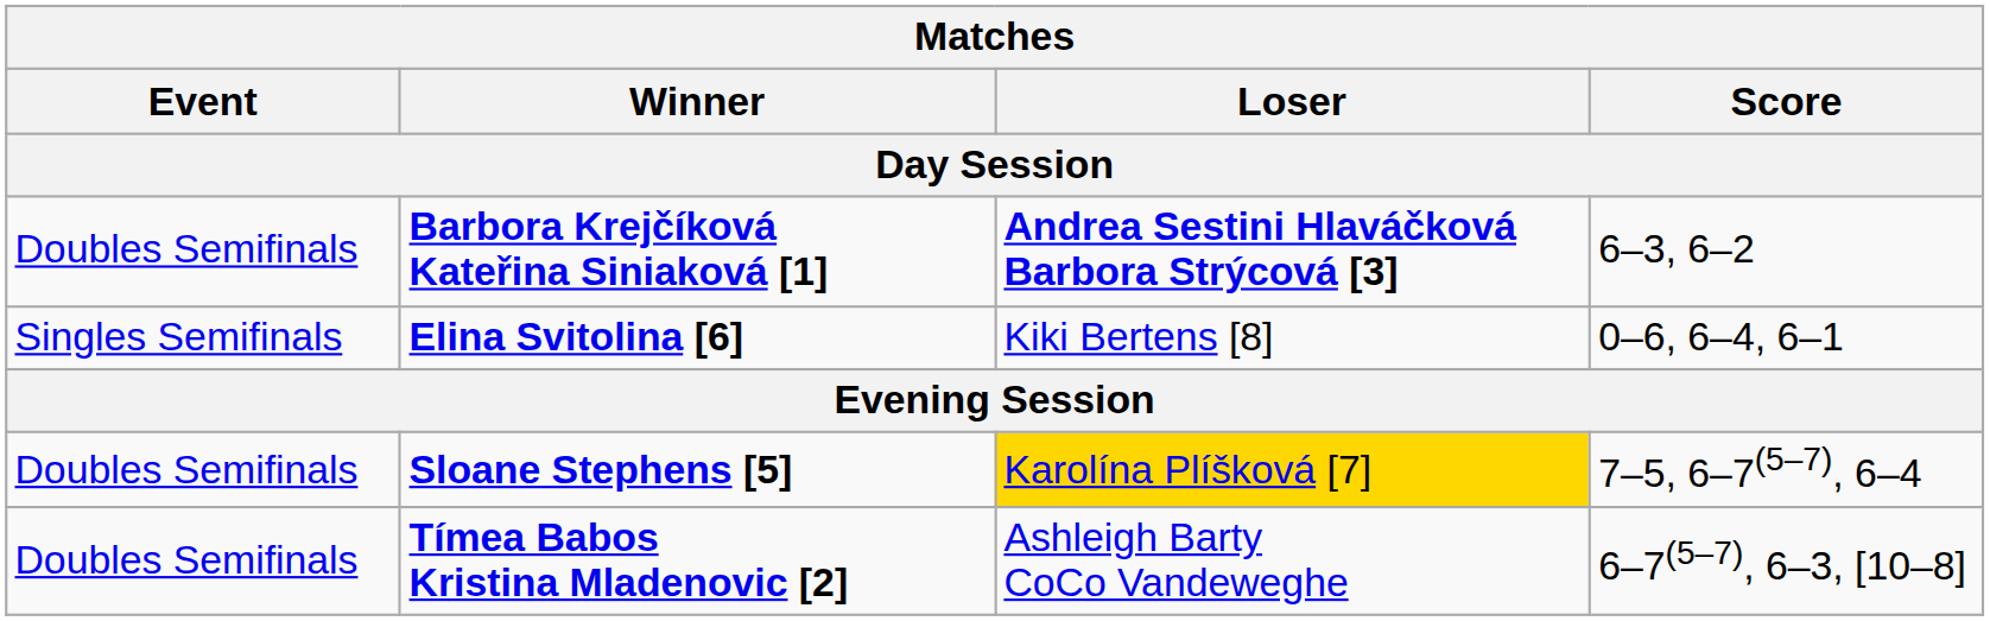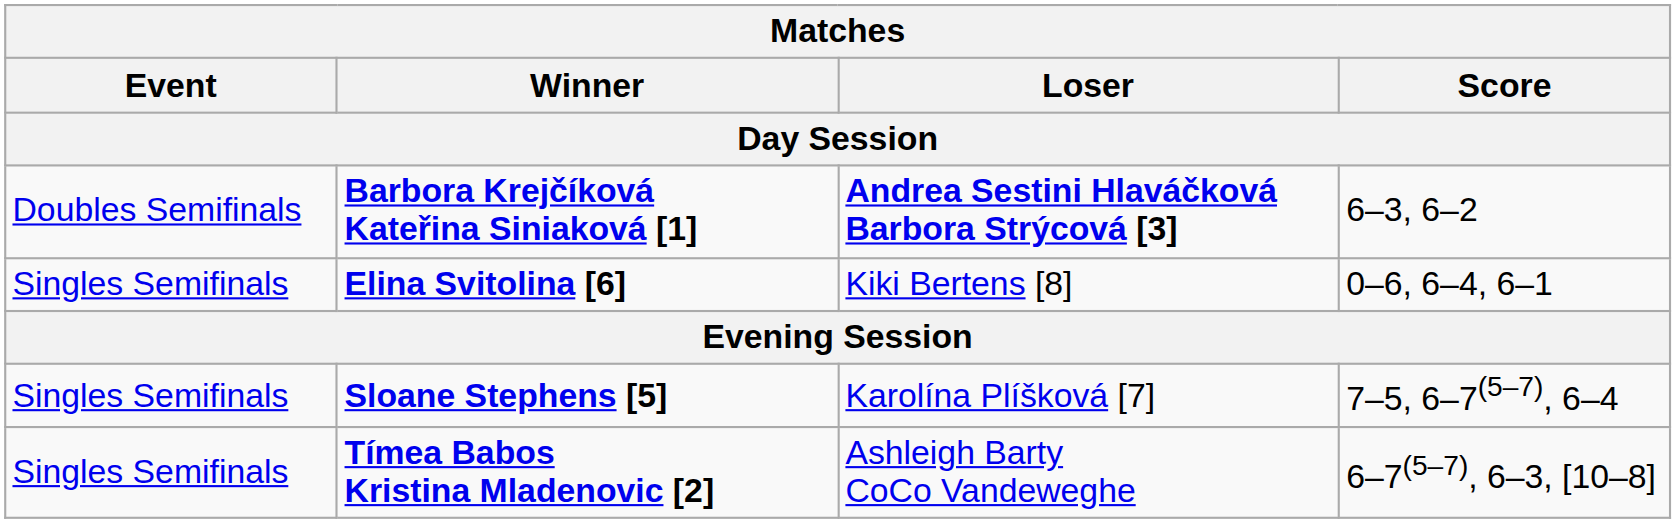 <table class="wikitable collapsible uncollapsed" style="margin:1em auto;">
 <tr>
 <th colspan=5>Matches</th>
 </tr>
 <tr>
 <th style="width:150px;">Event</th>
 <th style="width:230px;">Winner</th>
 <th style="width:230px;">Loser</th>
 <th style="width:150px;">Score</th>
 </tr>
 <tr>
 <th colspan=6>Day Session</th>
 </tr>
 <tr align=left>
 <td><a href='#'>Doubles Semifinals</a></td>
 <td><strong> <a href='#'>Barbora Krejčíková</a> <br>   <a href='#'>Kateřina Siniaková</a> [1]</strong></td>
 <td><strong> <a href='#'>Andrea Sestini Hlaváčková</a> <br>   <a href='#'>Barbora Strýcová</a> [3]</strong></td>
 <td>6–3, 6–2</td>
 </tr>
 <tr align=left>
 <td><a href='#'>Singles Semifinals</a></td>
 <td><strong> <a href='#'>Elina Svitolina</a> [6]</strong></td>
 <td> <a href='#'>Kiki Bertens</a> [8]</td>
 <td>0–6, 6–4, 6–1</td>
 </tr>
 <tr>
 <th colspan=5>Evening Session</th>
 </tr>
 <tr align=left>
-<td><a href='#'>Doubles Semifinals</a></td>
+<td><a href='#'>Singles Semifinals</a></td>
 <td><strong> <a href='#'>Sloane Stephens</a> [5]</strong></td>
-<td style="background: gold;"> <a href='#'>Karolína Plíšková</a> [7]</td>
+<td> <a href='#'>Karolína Plíšková</a> [7]</td>
 <td>7–5, 6–7<sup>(5–7)</sup>, 6–4</td>
 </tr>
 <tr align=left>
-<td><a href='#'>Doubles Semifinals</a></td>
+<td><a href='#'>Singles Semifinals</a></td>
 <td><strong> <a href='#'>Tímea Babos</a> <br> <a href='#'>Kristina Mladenovic</a> [2]</strong></td>
 <td> <a href='#'>Ashleigh Barty</a> <br>  <a href='#'>CoCo Vandeweghe</a></td>
 <td>6–7<sup>(5–7)</sup>, 6–3, [10–8]</td>
 </tr>
 </table>
